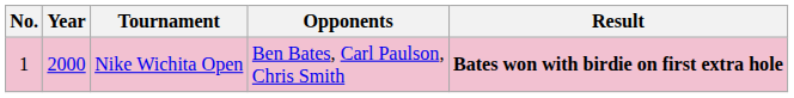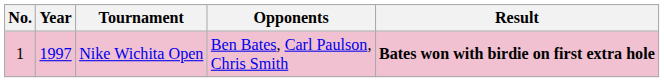 <table class="wikitable" style="font-size:95%;">
 <tr>
 <th>No.</th>
 <th>Year</th>
 <th>Tournament</th>
 <th>Opponents</th>
 <th>Result</th>
 </tr>
 <tr style="background:#F2C1D1;">
 <td align=center>1</td>
-<td><a href='#'>2000</a></td>
+<td><a href='#'>1997</a></td>
 <td><a href='#'>Nike Wichita Open</a></td>
 <td> <a href='#'>Ben Bates</a>,  <a href='#'>Carl Paulson</a>,<br> <a href='#'>Chris Smith</a></td>
 <td><strong>Bates won with birdie on first extra hole</strong></td>
 </tr>
 </table>
